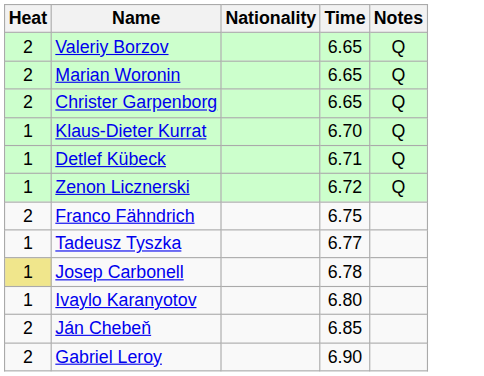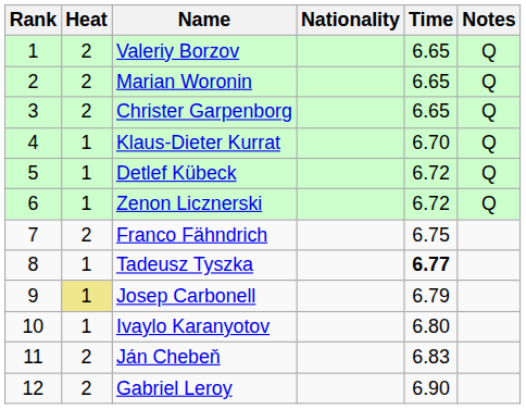 <table class="wikitable sortable" style="text-align:center">
 <tr>
+<th>Rank</th>
 <th>Heat</th>
 <th>Name</th>
 <th>Nationality</th>
 <th>Time</th>
 <th>Notes</th>
 </tr>
 <tr bgcolor=ccffcc>
+<td>1</td>
 <td>2</td>
 <td align="left"><a href='#'>Valeriy Borzov</a></td>
 <td align=left></td>
 <td>6.65</td>
 <td>Q</td>
 </tr>
 <tr bgcolor=ccffcc>
 <td>2</td>
+<td>2</td>
 <td align="left"><a href='#'>Marian Woronin</a></td>
 <td align=left></td>
 <td>6.65</td>
 <td>Q</td>
 </tr>
 <tr bgcolor=ccffcc>
+<td>3</td>
 <td>2</td>
 <td align="left"><a href='#'>Christer Garpenborg</a></td>
 <td align=left></td>
 <td>6.65</td>
 <td>Q</td>
 </tr>
 <tr bgcolor=ccffcc>
+<td>4</td>
 <td>1</td>
 <td align="left"><a href='#'>Klaus-Dieter Kurrat</a></td>
 <td align=left></td>
 <td>6.70</td>
 <td>Q</td>
 </tr>
 <tr bgcolor=ccffcc>
+<td>5</td>
 <td>1</td>
 <td align="left"><a href='#'>Detlef Kübeck</a></td>
 <td align=left></td>
-<td>6.71</td>
+<td>6.72</td>
 <td>Q</td>
 </tr>
 <tr bgcolor=ccffcc>
+<td>6</td>
 <td>1</td>
 <td align="left"><a href='#'>Zenon Licznerski</a></td>
 <td align=left></td>
 <td>6.72</td>
 <td>Q</td>
 </tr>
 <tr>
+<td>7</td>
 <td>2</td>
 <td align="left"><a href='#'>Franco Fähndrich</a></td>
 <td align=left></td>
 <td>6.75</td>
 <td></td>
 </tr>
 <tr>
+<td>8</td>
 <td>1</td>
 <td align="left"><a href='#'>Tadeusz Tyszka</a></td>
 <td align=left></td>
-<td>6.77</td>
+<td><strong>6.77</strong></td>
 <td></td>
 </tr>
 <tr>
+<td>9</td>
 <td style="background: khaki;">1</td>
 <td align="left"><a href='#'>Josep Carbonell</a></td>
 <td align=left></td>
-<td>6.78</td>
+<td>6.79</td>
 <td></td>
 </tr>
 <tr>
+<td>10</td>
 <td>1</td>
 <td align="left"><a href='#'>Ivaylo Karanyotov</a></td>
 <td align=left></td>
 <td>6.80</td>
 <td></td>
 </tr>
 <tr>
+<td>11</td>
 <td>2</td>
 <td align="left"><a href='#'>Ján Chebeň</a></td>
 <td align=left></td>
-<td>6.85</td>
+<td>6.83</td>
 <td></td>
 </tr>
 <tr>
+<td>12</td>
 <td>2</td>
 <td align="left"><a href='#'>Gabriel Leroy</a></td>
 <td align=left></td>
 <td>6.90</td>
 <td></td>
 </tr>
 </table>
